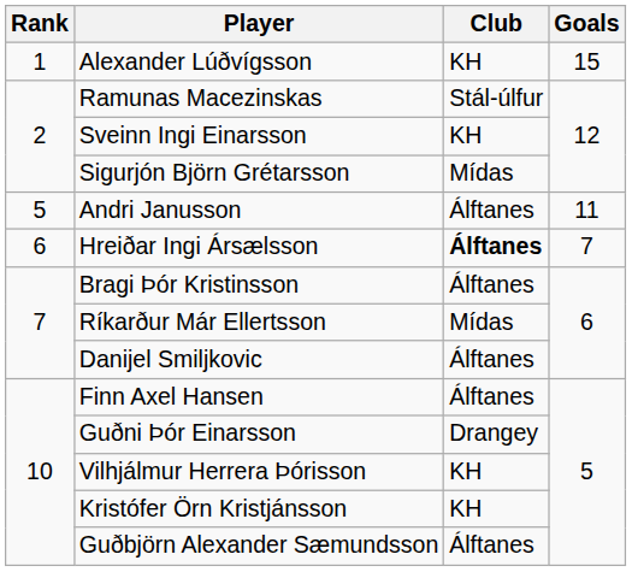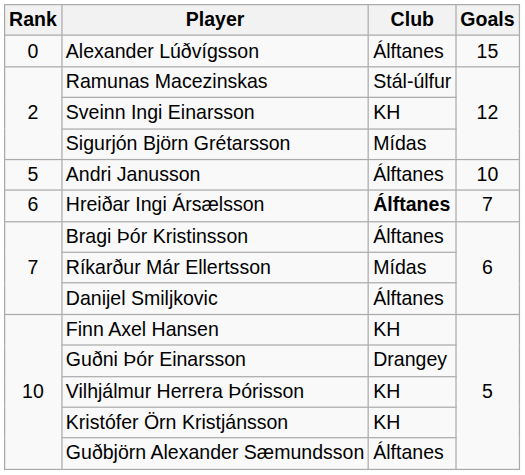 <table class="wikitable sortable" style="text-align:center">
 <tr>
 <th>Rank</th>
 <th>Player</th>
 <th>Club</th>
 <th>Goals</th>
 </tr>
 <tr>
-<td>1</td>
+<td>0</td>
 <td align="left"> Alexander Lúðvígsson</td>
-<td align="left">KH</td>
+<td align="left">Álftanes</td>
 <td>15</td>
 </tr>
 <tr>
 <td rowspan="3">2</td>
 <td align="left"> Ramunas Macezinskas</td>
 <td align="left">Stál-úlfur</td>
 <td rowspan="3">12</td>
 </tr>
 <tr>
 <td align="left"> Sveinn Ingi Einarsson</td>
 <td align="left">KH</td>
 </tr>
 <tr>
 <td align="left"> Sigurjón Björn Grétarsson</td>
 <td align="left">Mídas</td>
 </tr>
 <tr>
 <td>5</td>
 <td align="left"> Andri Janusson</td>
 <td align="left">Álftanes</td>
-<td>11</td>
+<td>10</td>
 </tr>
 <tr>
 <td>6</td>
 <td align="left"> Hreiðar Ingi Ársælsson</td>
 <td align="left"><strong>Álftanes</strong></td>
 <td>7</td>
 </tr>
 <tr>
 <td rowspan="3">7</td>
 <td align="left"> Bragi Þór Kristinsson</td>
 <td align="left">Álftanes</td>
 <td rowspan="3">6</td>
 </tr>
 <tr>
 <td align="left"> Ríkarður Már Ellertsson</td>
 <td align="left">Mídas</td>
 </tr>
 <tr>
 <td align="left"> Danijel Smiljkovic</td>
 <td align="left">Álftanes</td>
 </tr>
 <tr>
 <td rowspan="5">10</td>
 <td align="left"> Finn Axel Hansen</td>
-<td align="left">Álftanes</td>
+<td align="left">KH</td>
 <td rowspan="5">5</td>
 </tr>
 <tr>
 <td align="left"> Guðni Þór Einarsson</td>
 <td align="left">Drangey</td>
 </tr>
 <tr>
 <td align="left"> Vilhjálmur Herrera Þórisson</td>
 <td align="left">KH</td>
 </tr>
 <tr>
 <td align="left"> Kristófer Örn Kristjánsson</td>
 <td align="left">KH</td>
 </tr>
 <tr>
 <td align="left"> Guðbjörn Alexander Sæmundsson</td>
 <td align="left">Álftanes</td>
 </tr>
 </table>
